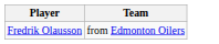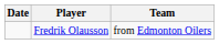 <table class="wikitable">
 <tr>
+<th>Date</th>
 <th>Player</th>
 <th>Team</th>
 </tr>
 <tr>
+<td></td>
 <td><a href='#'>Fredrik Olausson</a></td>
 <td>from <a href='#'>Edmonton Oilers</a></td>
 </tr>
 </table>
